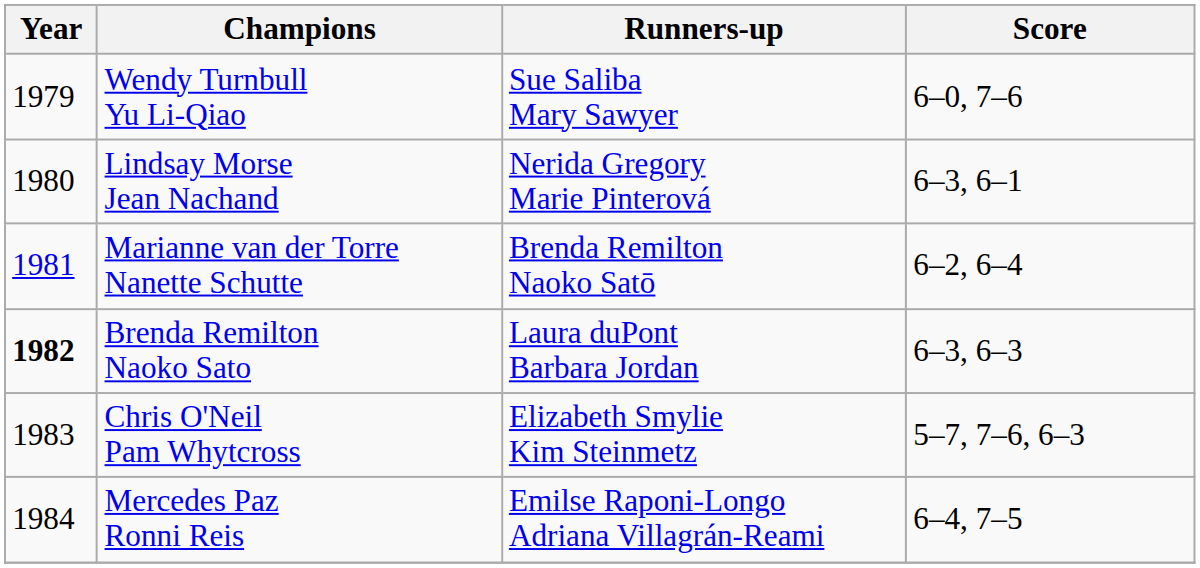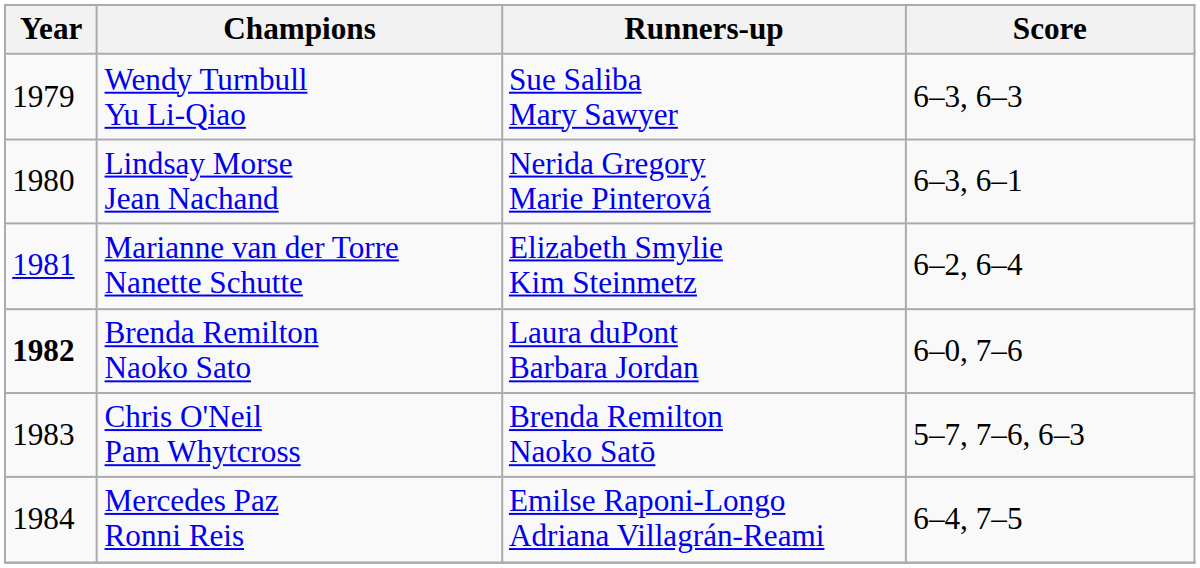 <table class="wikitable">
 <tr>
 <th style="width:40px">Year</th>
 <th style="width:200px">Champions</th>
 <th style="width:200px">Runners-up</th>
 <th style="width:140px" class="unsortable">Score</th>
 </tr>
 <tr>
 <td>1979</td>
 <td> <a href='#'>Wendy Turnbull</a> <br>  <a href='#'>Yu Li-Qiao</a></td>
 <td> <a href='#'>Sue Saliba</a> <br>   <a href='#'>Mary Sawyer</a></td>
-<td>6–0, 7–6</td>
+<td>6–3, 6–3</td>
 </tr>
 <tr>
 <td>1980</td>
 <td> <a href='#'>Lindsay Morse</a> <br>  <a href='#'>Jean Nachand</a></td>
 <td> <a href='#'>Nerida Gregory</a> <br>  <a href='#'>Marie Pinterová</a></td>
 <td>6–3, 6–1</td>
 </tr>
 <tr>
 <td><a href='#'>1981</a></td>
 <td> <a href='#'>Marianne van der Torre</a> <br>  <a href='#'>Nanette Schutte</a></td>
-<td> <a href='#'>Brenda Remilton</a> <br>  <a href='#'>Naoko Satō</a></td>
+<td> <a href='#'>Elizabeth Smylie</a> <br>  <a href='#'>Kim Steinmetz</a></td>
 <td>6–2, 6–4</td>
 </tr>
 <tr>
 <td><strong>1982</strong></td>
 <td> <a href='#'>Brenda Remilton</a> <br>  <a href='#'>Naoko Sato</a></td>
 <td> <a href='#'>Laura duPont</a> <br>  <a href='#'>Barbara Jordan</a></td>
-<td>6–3, 6–3</td>
+<td>6–0, 7–6</td>
 </tr>
 <tr>
 <td>1983</td>
 <td> <a href='#'>Chris O'Neil</a> <br>  <a href='#'>Pam Whytcross</a></td>
-<td> <a href='#'>Elizabeth Smylie</a> <br>  <a href='#'>Kim Steinmetz</a></td>
+<td> <a href='#'>Brenda Remilton</a> <br>  <a href='#'>Naoko Satō</a></td>
 <td>5–7, 7–6, 6–3</td>
 </tr>
 <tr>
 <td>1984</td>
 <td> <a href='#'>Mercedes Paz</a> <br>  <a href='#'>Ronni Reis</a></td>
 <td> <a href='#'>Emilse Raponi-Longo</a> <br>  <a href='#'>Adriana Villagrán-Reami</a></td>
 <td>6–4, 7–5</td>
 </tr>
 <tr>
 </tr>
 </table>
